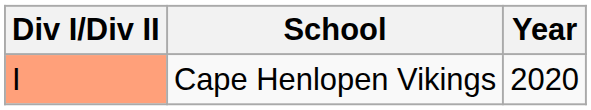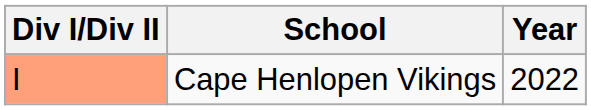 <table class="wikitable" style="float:left;">
 <tr style="white-space:nowrap;">
 <th>Div I/Div II</th>
 <th>School</th>
 <th>Year</th>
 </tr>
 <tr>
 <td style="background: lightsalmon;">I</td>
 <td>Cape Henlopen Vikings</td>
-<td>2020</td>
+<td>2022</td>
 </tr>
 </table>
